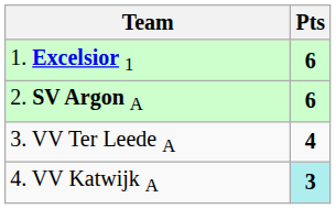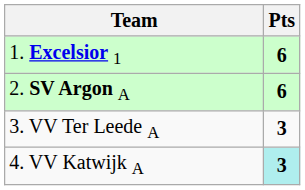 <table class="wikitable" style="text-align:center; float:left; margin-right:1em">
 <tr>
 <th style="width:200px">Team</th>
 <th width=20>Pts</th>
 </tr>
 <tr bgcolor=ccffcc>
 <td align=left>1. <strong><a href='#'>Excelsior</a></strong> <sub>1</sub></td>
 <td><strong>6</strong></td>
 </tr>
 <tr bgcolor=ccffcc>
 <td align=left>2. <strong>SV Argon</strong> <sub>A</sub></td>
 <td><strong>6</strong></td>
 </tr>
 <tr>
 <td align=left>3. VV Ter Leede <sub>A</sub></td>
-<td><strong>4</strong></td>
+<td><strong>3</strong></td>
 </tr>
 <tr>
 <td align=left>4. VV Katwijk <sub>A</sub></td>
 <td style="background: paleturquoise;"><strong>3</strong></td>
 </tr>
 </table>
